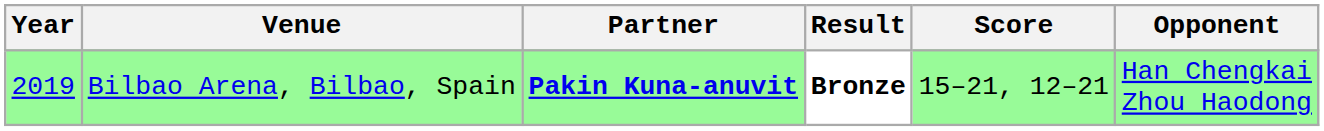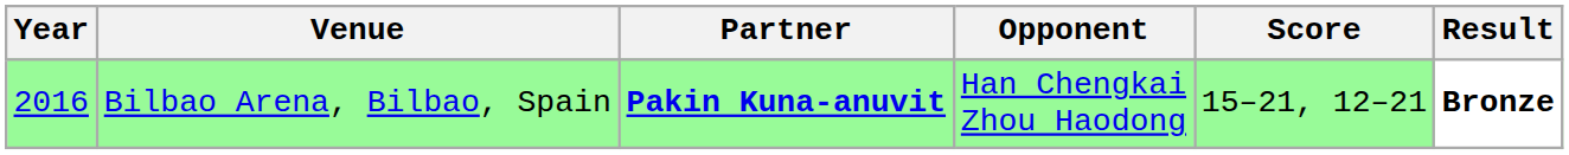 <table class="sortable wikitable" style="font-size: 90%;">
 <tr>
 <th>Year</th>
 <th>Venue</th>
 <th>Partner</th>
+<th>Opponent</th>
+<th>Score</th>
 <th>Result</th>
-<th>Score</th>
-<th>Opponent</th>
 </tr>
 <tr style="background:#98FB98">
-<td align="center"><a href='#'>2019</a></td>
+<td align="center"><a href='#'>2016</a></td>
 <td align="left"><a href='#'>Bilbao Arena</a>, <a href='#'>Bilbao</a>, Spain</td>
 <td align="left"><strong> <a href='#'>Pakin Kuna-anuvit</a></strong></td>
+<td align="left"> <a href='#'>Han Chengkai</a> <br>  <a href='#'>Zhou Haodong</a></td>
+<td align="left">15–21, 12–21</td>
 <td style="text-align:left; background:white"> <strong>Bronze</strong></td>
-<td align="left">15–21, 12–21</td>
-<td align="left"> <a href='#'>Han Chengkai</a> <br>  <a href='#'>Zhou Haodong</a></td>
 </tr>
 </table>
